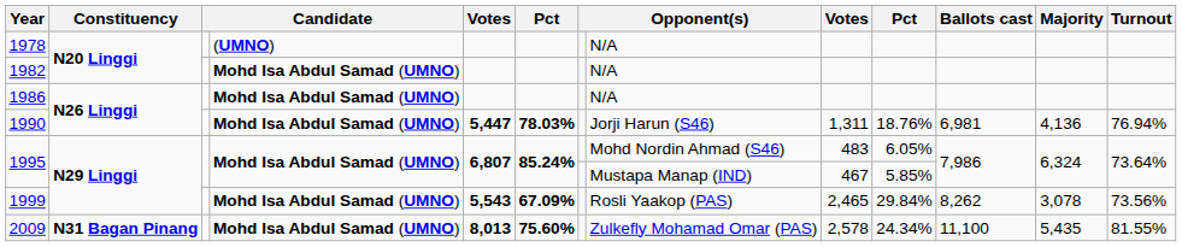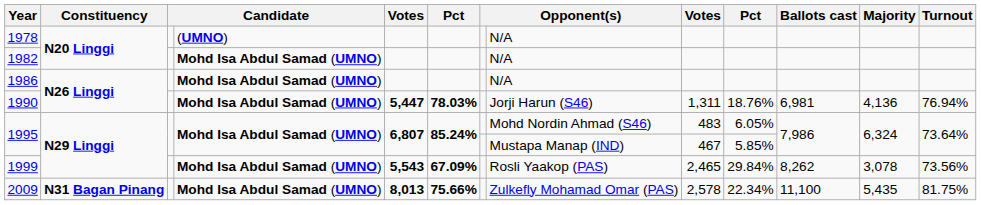 <table class="wikitable" style="margin:0.5em ; font-size:95%">
 <tr>
 <th>Year</th>
 <th>Constituency</th>
 <th colspan=2>Candidate</th>
 <th>Votes</th>
 <th>Pct</th>
 <th colspan=2>Opponent(s)</th>
 <th>Votes</th>
 <th>Pct</th>
 <th>Ballots cast</th>
 <th>Majority</th>
 <th>Turnout</th>
 </tr>
 <tr>
 <td><a href='#'>1978</a></td>
 <td rowspan=2><strong>N20 <a href='#'>Linggi</a></strong></td>
 <td></td>
 <td> (<a href='#'><strong>UMNO</strong></a>)</td>
 <td align="right"></td>
 <td></td>
 <td></td>
 <td>N/A</td>
 <td align="right"></td>
 <td></td>
 <td></td>
 <td></td>
 <td></td>
 </tr>
 <tr>
 <td><a href='#'>1982</a></td>
 <td></td>
 <td><strong>Mohd Isa Abdul Samad</strong> (<a href='#'><strong>UMNO</strong></a>)</td>
 <td align="right"></td>
 <td></td>
 <td></td>
 <td>N/A</td>
 <td align="right"></td>
 <td></td>
 <td></td>
 <td></td>
 <td></td>
 </tr>
 <tr>
 <td><a href='#'>1986</a></td>
 <td rowspan=2><strong>N26 <a href='#'>Linggi</a></strong></td>
 <td></td>
 <td><strong>Mohd Isa Abdul Samad</strong> (<a href='#'><strong>UMNO</strong></a>)</td>
 <td align="right"></td>
 <td></td>
 <td></td>
 <td>N/A</td>
 <td align="right"></td>
 <td></td>
 <td></td>
 <td></td>
 <td></td>
 </tr>
 <tr>
 <td><a href='#'>1990</a></td>
 <td></td>
 <td><strong>Mohd Isa Abdul Samad</strong> (<a href='#'><strong>UMNO</strong></a>)</td>
 <td align="right"><strong>5,447</strong></td>
 <td><strong>78.03%</strong></td>
 <td></td>
 <td>Jorji Harun (<a href='#'>S46</a>)</td>
 <td align="right">1,311</td>
 <td>18.76%</td>
 <td>6,981</td>
 <td>4,136</td>
 <td>76.94%</td>
 </tr>
 <tr>
 <td rowspan="2"><a href='#'>1995</a></td>
 <td rowspan=3><strong>N29 <a href='#'>Linggi</a></strong></td>
 <td rowspan="2" ></td>
 <td rowspan="2"><strong>Mohd Isa Abdul Samad</strong> (<a href='#'><strong>UMNO</strong></a>)</td>
 <td rowspan="2"  align="right"><strong>6,807</strong></td>
 <td rowspan="2"><strong>85.24%</strong></td>
 <td></td>
 <td>Mohd Nordin Ahmad (<a href='#'>S46</a>)</td>
 <td align="right">483</td>
 <td align="right">6.05%</td>
 <td rowspan="2">7,986</td>
 <td rowspan="2">6,324</td>
 <td rowspan="2">73.64%</td>
 </tr>
 <tr>
 <td></td>
 <td>Mustapa Manap (<a href='#'>IND</a>)</td>
 <td align="right">467</td>
 <td align="right">5.85%</td>
 </tr>
 <tr>
 <td><a href='#'>1999</a></td>
 <td></td>
 <td><strong>Mohd Isa Abdul Samad</strong> (<a href='#'><strong>UMNO</strong></a>)</td>
 <td align="right"><strong>5,543</strong></td>
 <td><strong>67.09%</strong></td>
 <td></td>
 <td>Rosli Yaakop (<a href='#'>PAS</a>)</td>
 <td align="right">2,465</td>
 <td>29.84%</td>
 <td>8,262</td>
 <td>3,078</td>
 <td>73.56%</td>
 </tr>
 <tr>
 <td><a href='#'>2009</a></td>
 <td><strong>N31 <a href='#'>Bagan Pinang</a></strong></td>
 <td></td>
 <td><strong>Mohd Isa Abdul Samad</strong> (<a href='#'><strong>UMNO</strong></a>)</td>
 <td align="right"><strong>8,013</strong></td>
-<td><strong>75.60%</strong></td>
+<td><strong>75.66%</strong></td>
 <td></td>
 <td><a href='#'>Zulkefly Mohamad Omar</a> (<a href='#'>PAS</a>)</td>
 <td align="right">2,578</td>
-<td>24.34%</td>
+<td>22.34%</td>
 <td>11,100</td>
 <td>5,435</td>
-<td>81.55%</td>
+<td>81.75%</td>
 </tr>
 </table>
